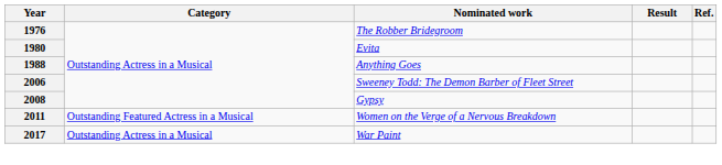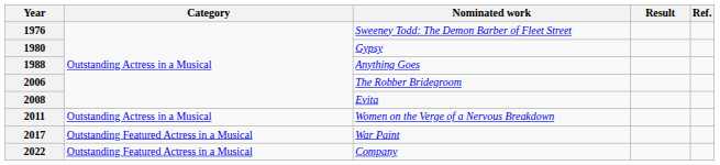 <table class=wikitable>
 <tr>
 <th scope="col" style="width:5em;">Year</th>
 <th scope="col" style="width:26em;">Category</th>
 <th scope="col" style="width:25em;">Nominated work</th>
 <th scope="col" style="width:5em;">Result</th>
 <th>Ref.</th>
 </tr>
 <tr>
 <th Scope=row>1976</th>
 <td rowspan="5"><a href='#'>Outstanding Actress in a Musical</a></td>
-<td><em><a href='#'>The Robber Bridegroom</a></em></td>
+<td><em><a href='#'>Sweeney Todd: The Demon Barber of Fleet Street</a></em></td>
 <td></td>
 <td></td>
 </tr>
 <tr>
 <th Scope=row>1980</th>
-<td><em><a href='#'>Evita</a></em></td>
+<td><em><a href='#'>Gypsy</a></em></td>
 <td></td>
 <td></td>
 </tr>
 <tr>
 <th Scope=row>1988</th>
 <td><em><a href='#'>Anything Goes</a></em></td>
 <td></td>
 <td></td>
 </tr>
 <tr>
 <th Scope=row>2006</th>
-<td><em><a href='#'>Sweeney Todd: The Demon Barber of Fleet Street</a></em></td>
+<td><em><a href='#'>The Robber Bridegroom</a></em></td>
 <td></td>
 <td></td>
 </tr>
 <tr>
 <th Scope=row>2008</th>
-<td><em><a href='#'>Gypsy</a></em></td>
+<td><em><a href='#'>Evita</a></em></td>
 <td></td>
 <td></td>
 </tr>
 <tr>
 <th Scope=row>2011</th>
-<td><a href='#'>Outstanding Featured Actress in a Musical</a></td>
+<td><a href='#'>Outstanding Actress in a Musical</a></td>
 <td><em><a href='#'>Women on the Verge of a Nervous Breakdown</a></em></td>
 <td></td>
 <td></td>
 </tr>
 <tr>
 <th Scope=row>2017</th>
-<td><a href='#'>Outstanding Actress in a Musical</a></td>
+<td><a href='#'>Outstanding Featured Actress in a Musical</a></td>
 <td><a href='#'><em>War Paint</em></a></td>
 <td></td>
 <td></td>
 </tr>
+<tr>
+<th Scope=row>2022</th>
+<td><a href='#'>Outstanding Featured Actress in a Musical</a></td>
+<td><em><a href='#'>Company</a></em></td>
+<td></td>
+<td></td>
+</tr>
 </table>
